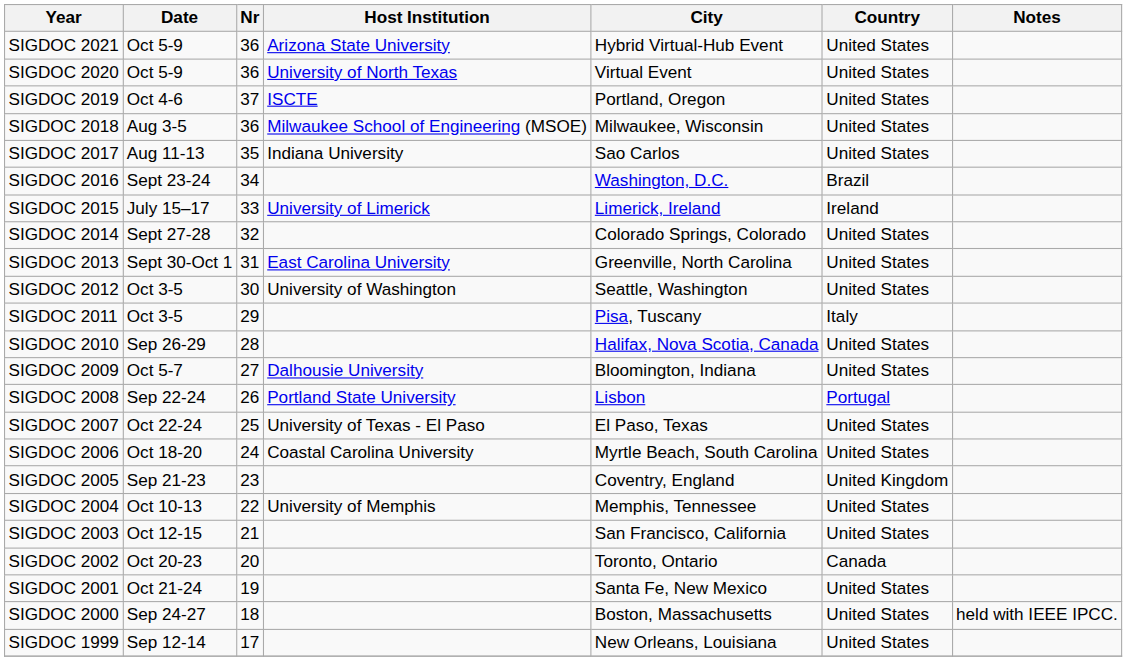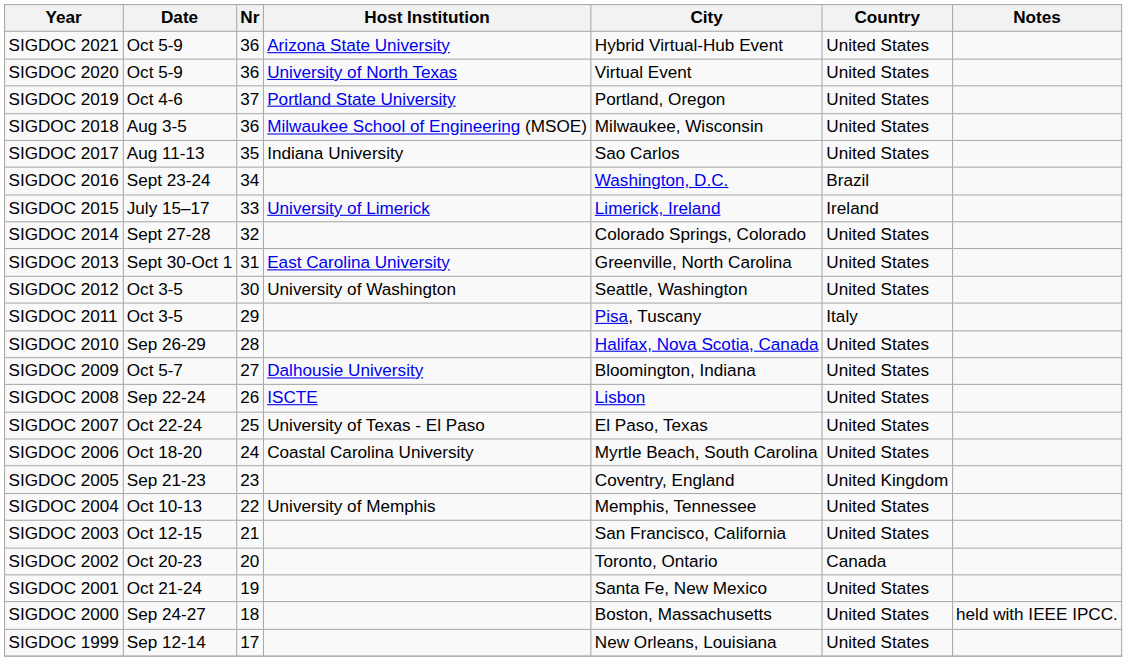 <table class="wikitable">
 <tr>
 <th>Year</th>
 <th>Date</th>
 <th>Nr</th>
 <th>Host Institution</th>
 <th>City</th>
 <th>Country</th>
 <th>Notes</th>
 </tr>
 <tr>
 <td>SIGDOC 2021</td>
 <td>Oct 5-9</td>
 <td>36</td>
 <td><a href='#'>Arizona State University</a></td>
 <td>Hybrid Virtual-Hub Event</td>
 <td>United States</td>
 <td></td>
 </tr>
 <tr>
 <td>SIGDOC 2020</td>
 <td>Oct 5-9</td>
 <td>36</td>
 <td><a href='#'>University of North Texas</a></td>
 <td>Virtual Event</td>
 <td>United States</td>
 <td></td>
 </tr>
 <tr>
 <td>SIGDOC 2019</td>
 <td>Oct 4-6</td>
 <td>37</td>
-<td><a href='#'>ISCTE</a></td>
+<td><a href='#'>Portland State University</a></td>
 <td>Portland, Oregon</td>
 <td>United States</td>
 <td></td>
 </tr>
 <tr>
 <td>SIGDOC 2018</td>
 <td>Aug 3-5</td>
 <td>36</td>
 <td><a href='#'>Milwaukee School of Engineering</a> (MSOE)</td>
 <td>Milwaukee, Wisconsin</td>
 <td>United States</td>
 <td></td>
 </tr>
 <tr>
 <td>SIGDOC 2017</td>
 <td>Aug 11-13</td>
 <td>35</td>
 <td>Indiana University</td>
 <td>Sao Carlos</td>
 <td>United States</td>
 <td></td>
 </tr>
 <tr>
 <td>SIGDOC 2016</td>
 <td>Sept 23-24</td>
 <td>34</td>
 <td></td>
 <td><a href='#'>Washington, D.C.</a></td>
 <td>Brazil</td>
 <td></td>
 </tr>
 <tr>
 <td>SIGDOC 2015</td>
 <td>July 15–17</td>
 <td>33</td>
 <td><a href='#'>University of Limerick</a></td>
 <td><a href='#'>Limerick, Ireland</a></td>
 <td>Ireland</td>
 <td></td>
 </tr>
 <tr>
 <td>SIGDOC 2014</td>
 <td>Sept 27-28</td>
 <td>32</td>
 <td></td>
 <td>Colorado Springs, Colorado</td>
 <td>United States</td>
 <td></td>
 </tr>
 <tr>
 <td>SIGDOC 2013</td>
 <td>Sept 30-Oct 1</td>
 <td>31</td>
 <td><a href='#'>East Carolina University</a></td>
 <td>Greenville, North Carolina</td>
 <td>United States</td>
 <td></td>
 </tr>
 <tr>
 <td>SIGDOC 2012</td>
 <td>Oct 3-5</td>
 <td>30</td>
 <td>University of Washington</td>
 <td>Seattle, Washington</td>
 <td>United States</td>
 <td></td>
 </tr>
 <tr>
 <td>SIGDOC 2011</td>
 <td>Oct 3-5</td>
 <td>29</td>
 <td></td>
 <td><a href='#'>Pisa</a>, Tuscany</td>
 <td>Italy</td>
 <td></td>
 </tr>
 <tr>
 <td>SIGDOC 2010</td>
 <td>Sep 26-29</td>
 <td>28</td>
 <td></td>
 <td><a href='#'>Halifax, Nova Scotia, Canada</a></td>
 <td>United States</td>
 <td></td>
 </tr>
 <tr>
 <td>SIGDOC 2009</td>
 <td>Oct 5-7</td>
 <td>27</td>
 <td><a href='#'>Dalhousie University</a></td>
 <td>Bloomington, Indiana</td>
 <td>United States</td>
 <td></td>
 </tr>
 <tr>
 <td>SIGDOC 2008</td>
 <td>Sep 22-24</td>
 <td>26</td>
-<td><a href='#'>Portland State University</a></td>
+<td><a href='#'>ISCTE</a></td>
 <td><a href='#'>Lisbon</a></td>
-<td><a href='#'>Portugal</a></td>
+<td>United States</td>
 <td></td>
 </tr>
 <tr>
 <td>SIGDOC 2007</td>
 <td>Oct 22-24</td>
 <td>25</td>
 <td>University of Texas -  El Paso</td>
 <td>El Paso, Texas</td>
 <td>United States</td>
 <td></td>
 </tr>
 <tr>
 <td>SIGDOC 2006</td>
 <td>Oct 18-20</td>
 <td>24</td>
 <td>Coastal Carolina University</td>
 <td>Myrtle Beach, South Carolina</td>
 <td>United States</td>
 <td></td>
 </tr>
 <tr>
 <td>SIGDOC 2005</td>
 <td>Sep 21-23</td>
 <td>23</td>
 <td></td>
 <td>Coventry, England</td>
 <td>United Kingdom</td>
 <td></td>
 </tr>
 <tr>
 <td>SIGDOC 2004</td>
 <td>Oct 10-13</td>
 <td>22</td>
 <td>University of Memphis</td>
 <td>Memphis, Tennessee</td>
 <td>United States</td>
 <td></td>
 </tr>
 <tr>
 <td>SIGDOC 2003</td>
 <td>Oct 12-15</td>
 <td>21</td>
 <td></td>
 <td>San Francisco, California</td>
 <td>United States</td>
 <td></td>
 </tr>
 <tr>
 <td>SIGDOC 2002</td>
 <td>Oct 20-23</td>
 <td>20</td>
 <td></td>
 <td>Toronto, Ontario</td>
 <td>Canada</td>
 <td></td>
 </tr>
 <tr>
 <td>SIGDOC 2001</td>
 <td>Oct 21-24</td>
 <td>19</td>
 <td></td>
 <td>Santa Fe, New Mexico</td>
 <td>United States</td>
 <td></td>
 </tr>
 <tr>
 <td>SIGDOC 2000</td>
 <td>Sep 24-27</td>
 <td>18</td>
 <td></td>
 <td>Boston, Massachusetts</td>
 <td>United States</td>
 <td>held with IEEE IPCC.</td>
 </tr>
 <tr>
 <td>SIGDOC 1999</td>
 <td>Sep 12-14</td>
 <td>17</td>
 <td></td>
 <td>New Orleans, Louisiana</td>
 <td>United States</td>
 <td></td>
 </tr>
 <tr>
 </tr>
 </table>
